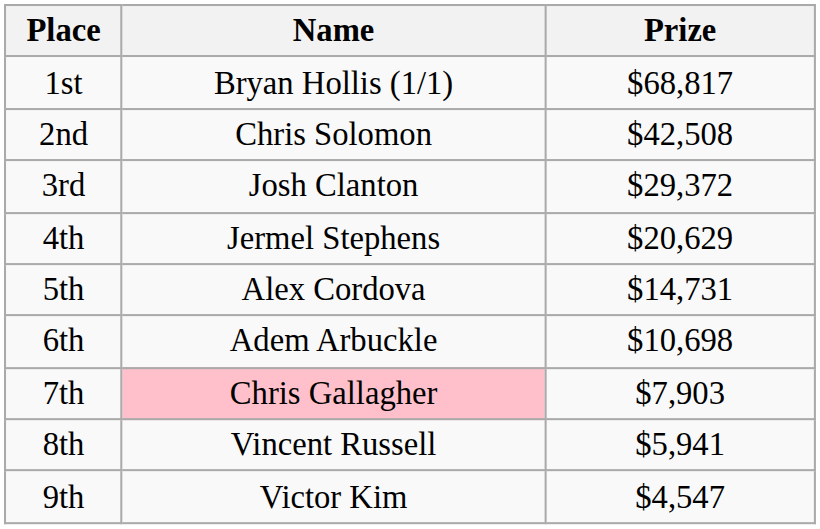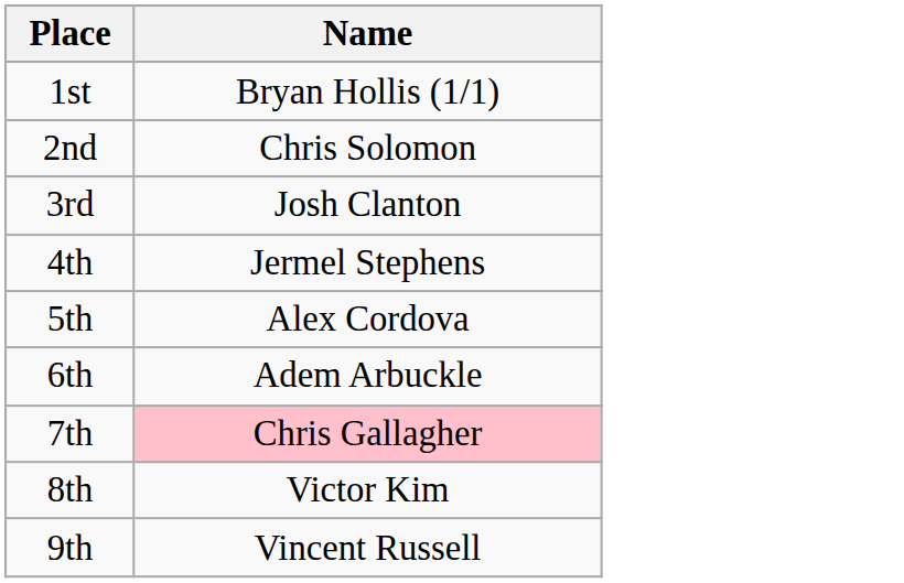 <table class="wikitable">
 <tr>
 <th width="50">Place</th>
 <th width="200">Name</th>
-<th width="125">Prize</th>
 </tr>
 <tr>
 <td align = "center">1st</td>
 <td align = "center">Bryan Hollis (1/1)</td>
-<td align = "center">$68,817</td>
 </tr>
 <tr>
 <td align = "center">2nd</td>
 <td align = "center">Chris Solomon</td>
-<td align = "center">$42,508</td>
 </tr>
 <tr>
 <td align = "center">3rd</td>
 <td align = "center">Josh Clanton</td>
-<td align = "center">$29,372</td>
 </tr>
 <tr>
 <td align = "center">4th</td>
 <td align = "center">Jermel Stephens</td>
-<td align = "center">$20,629</td>
 </tr>
 <tr>
 <td align = "center">5th</td>
 <td align = "center">Alex Cordova</td>
-<td align = "center">$14,731</td>
 </tr>
 <tr>
 <td align = "center">6th</td>
 <td align = "center">Adem Arbuckle</td>
-<td align = "center">$10,698</td>
 </tr>
 <tr>
 <td align = "center">7th</td>
 <td align = "center" style="background: pink;">Chris Gallagher</td>
-<td align = "center">$7,903</td>
 </tr>
 <tr>
 <td align = "center">8th</td>
-<td align = "center">Vincent Russell</td>
-<td align = "center">$5,941</td>
+<td align = "center">Victor Kim</td>
 </tr>
 <tr>
 <td align = "center">9th</td>
-<td align = "center">Victor Kim</td>
-<td align = "center">$4,547</td>
+<td align = "center">Vincent Russell</td>
 </tr>
 </table>
